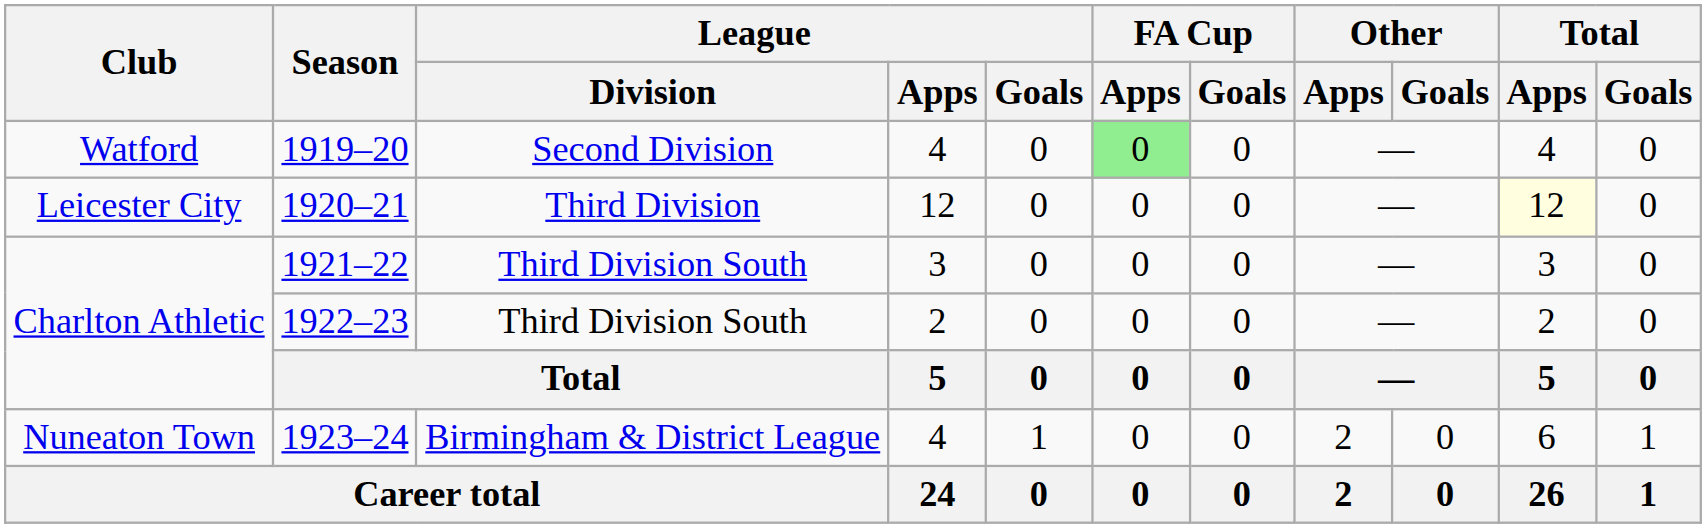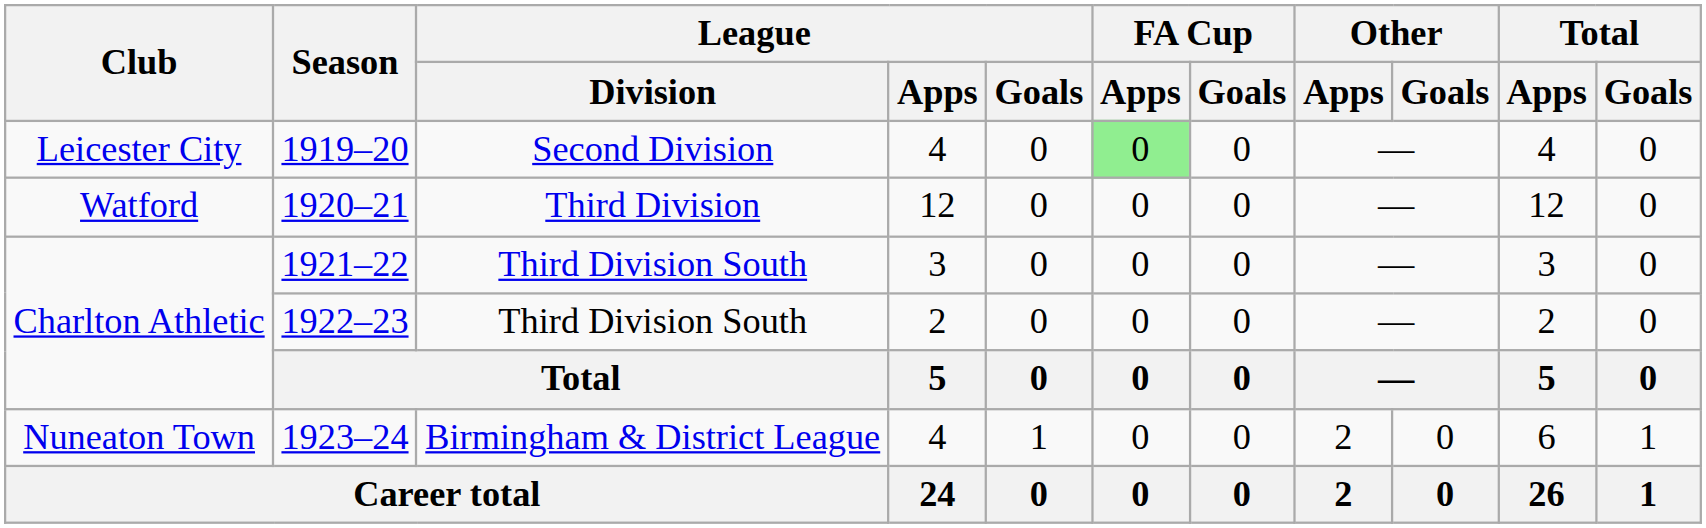 <table class="wikitable" style="text-align: center;">
 <tr>
 <th rowspan="2">Club</th>
 <th rowspan="2">Season</th>
 <th colspan="3">League</th>
 <th colspan="2">FA Cup</th>
 <th colspan="2">Other</th>
 <th colspan="2">Total</th>
 </tr>
 <tr>
 <th>Division</th>
 <th>Apps</th>
 <th>Goals</th>
 <th>Apps</th>
 <th>Goals</th>
 <th>Apps</th>
 <th>Goals</th>
 <th>Apps</th>
 <th>Goals</th>
 </tr>
 <tr>
-<td><a href='#'>Watford</a></td>
+<td><a href='#'>Leicester City</a></td>
 <td><a href='#'>1919–20</a></td>
 <td><a href='#'>Second Division</a></td>
 <td>4</td>
 <td>0</td>
 <td style="background: lightgreen;">0</td>
 <td>0</td>
 <td colspan="2">―</td>
 <td>4</td>
 <td>0</td>
 </tr>
 <tr>
-<td><a href='#'>Leicester City</a></td>
+<td><a href='#'>Watford</a></td>
 <td><a href='#'>1920–21</a></td>
 <td><a href='#'>Third Division</a></td>
 <td>12</td>
 <td>0</td>
 <td>0</td>
 <td>0</td>
 <td colspan="2">―</td>
-<td style="background: lightyellow;">12</td>
+<td>12</td>
 <td>0</td>
 </tr>
 <tr>
 <td rowspan="3"><a href='#'>Charlton Athletic</a></td>
 <td><a href='#'>1921–22</a></td>
 <td><a href='#'>Third Division South</a></td>
 <td>3</td>
 <td>0</td>
 <td>0</td>
 <td>0</td>
 <td colspan="2">―</td>
 <td>3</td>
 <td>0</td>
 </tr>
 <tr>
 <td><a href='#'>1922–23</a></td>
 <td>Third Division South</td>
 <td>2</td>
 <td>0</td>
 <td>0</td>
 <td>0</td>
 <td colspan="2">―</td>
 <td>2</td>
 <td>0</td>
 </tr>
 <tr>
 <th colspan="2">Total</th>
 <th>5</th>
 <th>0</th>
 <th>0</th>
 <th>0</th>
 <th colspan="2">―</th>
 <th>5</th>
 <th>0</th>
 </tr>
 <tr>
 <td><a href='#'>Nuneaton Town</a></td>
 <td><a href='#'>1923–24</a></td>
 <td><a href='#'>Birmingham & District League</a></td>
 <td>4</td>
 <td>1</td>
 <td>0</td>
 <td>0</td>
 <td>2</td>
 <td>0</td>
 <td>6</td>
 <td>1</td>
 </tr>
 <tr>
 <th colspan="3">Career total</th>
 <th>24</th>
 <th>0</th>
 <th>0</th>
 <th>0</th>
 <th>2</th>
 <th>0</th>
 <th>26</th>
 <th>1</th>
 </tr>
 </table>
